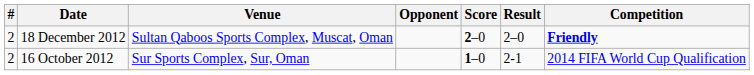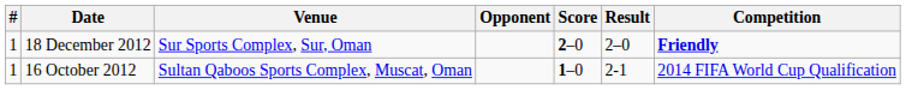 <table class="wikitable">
 <tr>
 <th>#</th>
 <th>Date</th>
 <th>Venue</th>
 <th>Opponent</th>
 <th>Score</th>
 <th>Result</th>
 <th>Competition</th>
 </tr>
 <tr>
-<td>2</td>
+<td>1</td>
 <td>18 December 2012</td>
-<td><a href='#'>Sultan Qaboos Sports Complex</a>, <a href='#'>Muscat</a>, <a href='#'>Oman</a></td>
+<td><a href='#'>Sur Sports Complex</a>, <a href='#'>Sur, Oman</a></td>
 <td></td>
 <td><strong>2</strong>–0</td>
 <td>2–0</td>
 <td><strong><a href='#'>Friendly</a></strong></td>
 </tr>
 <tr>
-<td>2</td>
+<td>1</td>
 <td>16 October 2012</td>
-<td><a href='#'>Sur Sports Complex</a>, <a href='#'>Sur, Oman</a></td>
+<td><a href='#'>Sultan Qaboos Sports Complex</a>, <a href='#'>Muscat</a>, <a href='#'>Oman</a></td>
 <td></td>
 <td><strong>1</strong>–0</td>
 <td>2-1</td>
 <td><a href='#'>2014 FIFA World Cup Qualification</a></td>
 </tr>
 </table>
